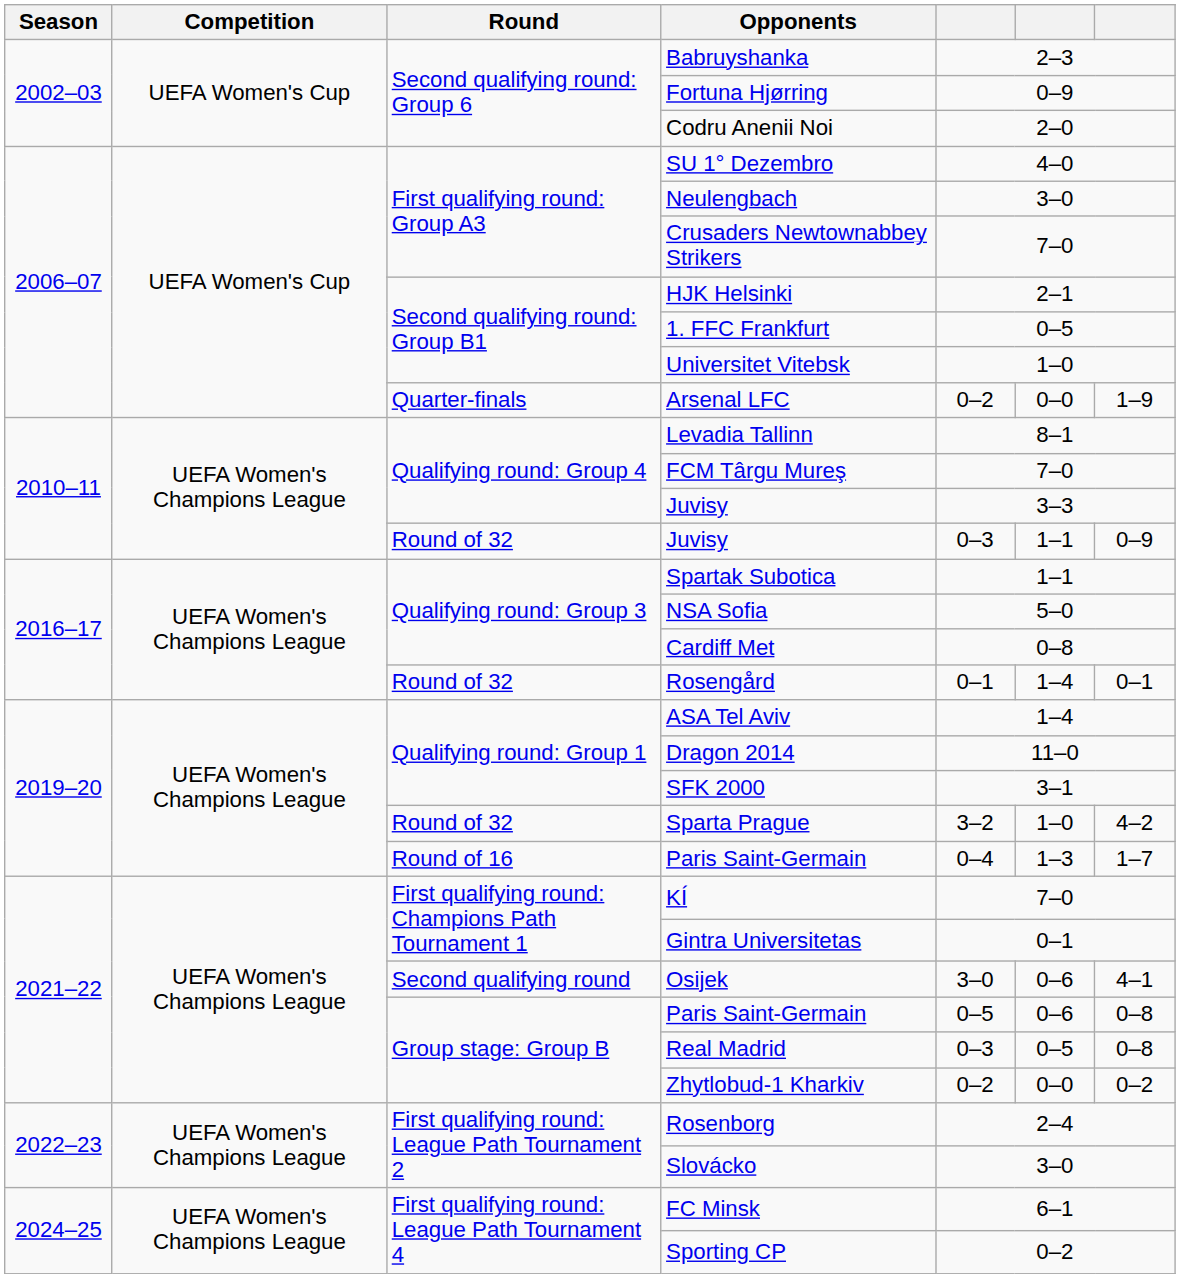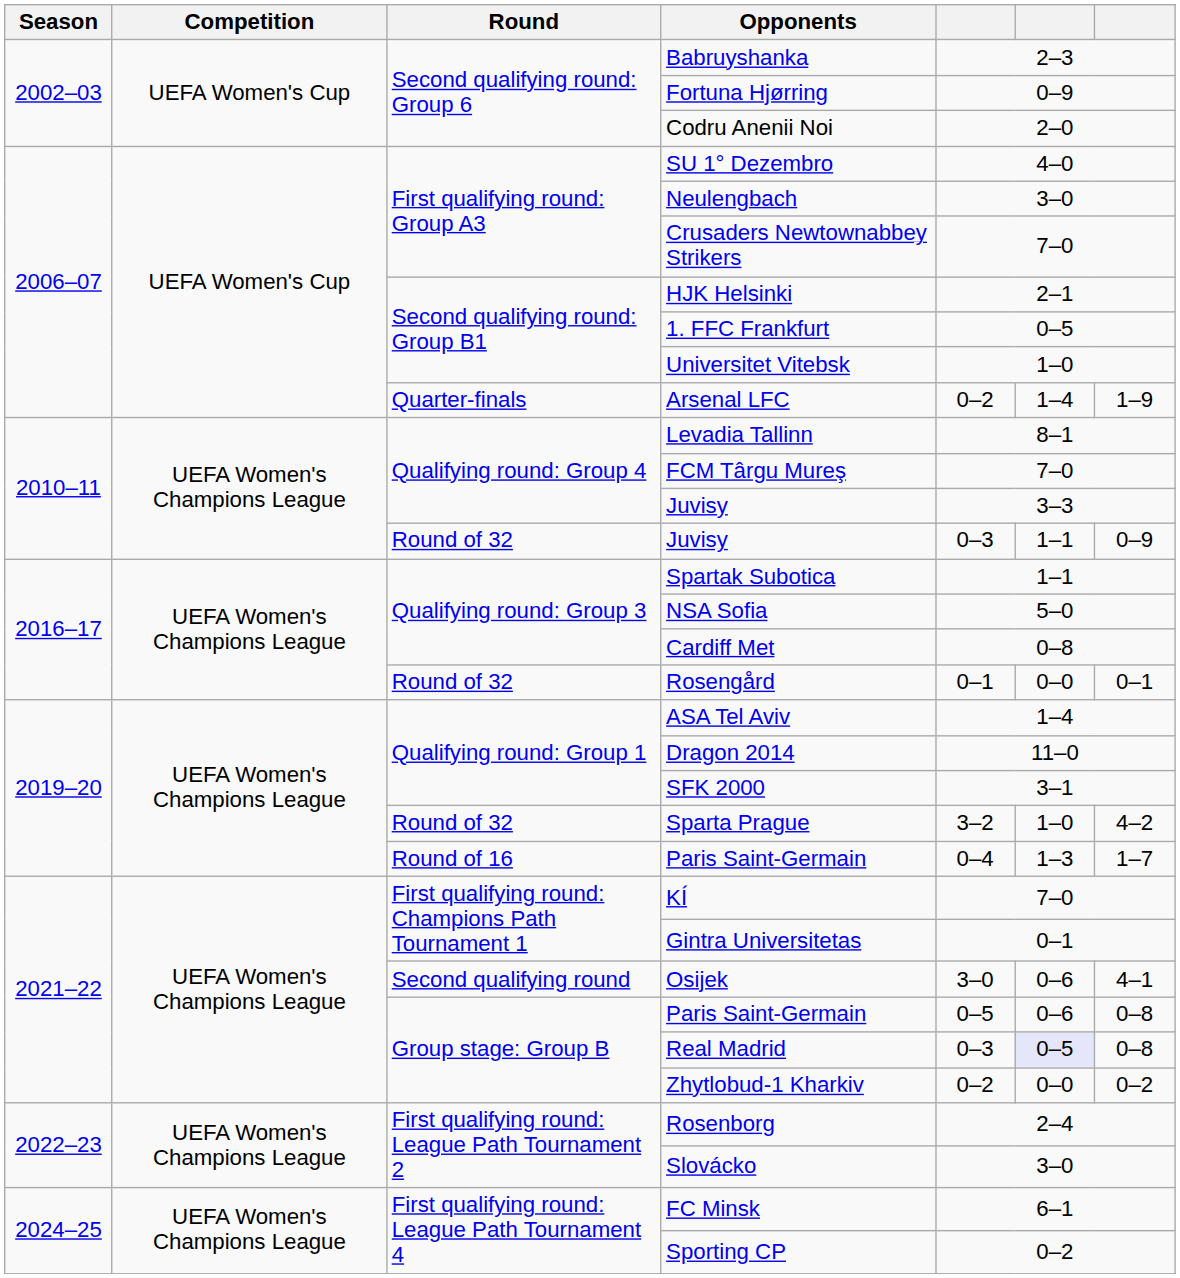 <table class="wikitable" style="text-align:center">
 <tr>
 <th width=70>Season</th>
 <th width=190>Competition</th>
 <th width=190>Round</th>
 <th width=190>Opponents</th>
 <th width=50></th>
 <th width=50></th>
 <th width=50></th>
 </tr>
 <tr>
 <td rowspan=3><a href='#'>2002–03</a></td>
 <td rowspan=3>UEFA Women's Cup</td>
 <td rowspan=3 align=left><a href='#'>Second qualifying round: Group 6</a></td>
 <td align=left> <a href='#'>Babruyshanka</a></td>
 <td colspan=3>2–3</td>
 </tr>
 <tr>
 <td align=left> <a href='#'>Fortuna Hjørring</a></td>
 <td colspan=3>0–9</td>
 </tr>
 <tr>
 <td align=left> Codru Anenii Noi</td>
 <td colspan=3>2–0</td>
 </tr>
 <tr>
 <td rowspan=7><a href='#'>2006–07</a></td>
 <td rowspan=7>UEFA Women's Cup</td>
 <td rowspan=3 align=left><a href='#'>First qualifying round: Group A3</a></td>
 <td align=left> <a href='#'>SU 1° Dezembro</a></td>
 <td colspan=3>4–0</td>
 </tr>
 <tr>
 <td align=left> <a href='#'>Neulengbach</a></td>
 <td colspan=3>3–0</td>
 </tr>
 <tr>
 <td align=left> <a href='#'>Crusaders Newtownabbey Strikers</a></td>
 <td colspan=3>7–0</td>
 </tr>
 <tr>
 <td rowspan=3 align=left><a href='#'>Second qualifying round: Group B1</a></td>
 <td align=left> <a href='#'>HJK Helsinki</a></td>
 <td colspan=3>2–1</td>
 </tr>
 <tr>
 <td align=left> <a href='#'>1. FFC Frankfurt</a></td>
 <td colspan=3>0–5</td>
 </tr>
 <tr>
 <td align=left> <a href='#'>Universitet Vitebsk</a></td>
 <td colspan=3>1–0</td>
 </tr>
 <tr>
 <td align=left><a href='#'>Quarter-finals</a></td>
 <td align=left> <a href='#'>Arsenal LFC</a></td>
 <td>0–2</td>
-<td>0–0</td>
+<td>1–4</td>
 <td>1–9</td>
 </tr>
 <tr>
 <td rowspan=4><a href='#'>2010–11</a></td>
 <td rowspan=4>UEFA Women's Champions League</td>
 <td rowspan=3 align=left><a href='#'>Qualifying round: Group 4</a></td>
 <td align=left> <a href='#'>Levadia Tallinn</a></td>
 <td colspan=3>8–1</td>
 </tr>
 <tr>
 <td align=left> <a href='#'>FCM Târgu Mureş</a></td>
 <td colspan=3>7–0</td>
 </tr>
 <tr>
 <td align=left> <a href='#'>Juvisy</a></td>
 <td colspan=3>3–3</td>
 </tr>
 <tr>
 <td align=left><a href='#'>Round of 32</a></td>
 <td align=left> <a href='#'>Juvisy</a></td>
 <td>0–3</td>
 <td>1–1</td>
 <td>0–9</td>
 </tr>
 <tr>
 <td rowspan=4><a href='#'>2016–17</a></td>
 <td rowspan=4>UEFA Women's Champions League</td>
 <td rowspan=3 align=left><a href='#'>Qualifying round: Group 3</a></td>
 <td align=left> <a href='#'>Spartak Subotica</a></td>
 <td colspan=3>1–1</td>
 </tr>
 <tr>
 <td align=left> <a href='#'>NSA Sofia</a></td>
 <td colspan=3>5–0</td>
 </tr>
 <tr>
 <td align=left> <a href='#'>Cardiff Met</a></td>
 <td colspan=3>0–8</td>
 </tr>
 <tr>
 <td align=left><a href='#'>Round of 32</a></td>
 <td align=left> <a href='#'>Rosengård</a></td>
 <td>0–1</td>
-<td>1–4</td>
+<td>0–0</td>
 <td>0–1</td>
 </tr>
 <tr>
 <td rowspan=5><a href='#'>2019–20</a></td>
 <td rowspan=5>UEFA Women's Champions League</td>
 <td rowspan=3 align=left><a href='#'>Qualifying round: Group 1</a></td>
 <td align=left> <a href='#'>ASA Tel Aviv</a></td>
 <td colspan=3>1–4</td>
 </tr>
 <tr>
 <td align=left> <a href='#'>Dragon 2014</a></td>
 <td colspan=3>11–0</td>
 </tr>
 <tr>
 <td align=left> <a href='#'>SFK 2000</a></td>
 <td colspan=3>3–1</td>
 </tr>
 <tr>
 <td align=left><a href='#'>Round of 32</a></td>
 <td align=left> <a href='#'>Sparta Prague</a></td>
 <td>3–2</td>
 <td>1–0</td>
 <td>4–2</td>
 </tr>
 <tr>
 <td align=left><a href='#'>Round of 16</a></td>
 <td align=left> <a href='#'>Paris Saint-Germain</a></td>
 <td>0–4</td>
 <td>1–3</td>
 <td>1–7</td>
 </tr>
 <tr>
 <td rowspan=6><a href='#'>2021–22</a></td>
 <td rowspan=6>UEFA Women's Champions League</td>
 <td rowspan=2 align=left><a href='#'>First qualifying round: Champions Path Tournament 1</a></td>
 <td align=left> <a href='#'>KÍ</a></td>
 <td colspan=3>7–0</td>
 </tr>
 <tr>
 <td align=left> <a href='#'>Gintra Universitetas</a></td>
 <td colspan=3>0–1</td>
 </tr>
 <tr>
 <td align=left><a href='#'>Second qualifying round</a></td>
 <td align=left> <a href='#'>Osijek</a></td>
 <td>3–0</td>
 <td>0–6</td>
 <td>4–1</td>
 </tr>
 <tr>
 <td rowspan=3 align=left><a href='#'>Group stage: Group B</a></td>
 <td align=left> <a href='#'>Paris Saint-Germain</a></td>
 <td>0–5</td>
 <td>0–6</td>
 <td>0–8</td>
 </tr>
 <tr>
 <td align=left> <a href='#'>Real Madrid</a></td>
 <td>0–3</td>
-<td>0–5</td>
+<td style="background: lavender;">0–5</td>
 <td>0–8</td>
 </tr>
 <tr>
 <td align=left> <a href='#'>Zhytlobud-1 Kharkiv</a></td>
 <td>0–2</td>
 <td>0–0</td>
 <td>0–2</td>
 </tr>
 <tr>
 <td rowspan=2><a href='#'>2022–23</a></td>
 <td rowspan=2>UEFA Women's Champions League</td>
 <td rowspan=2 align=left><a href='#'>First qualifying round: League Path Tournament 2</a></td>
 <td align=left> <a href='#'>Rosenborg</a></td>
 <td colspan=3>2–4</td>
 </tr>
 <tr>
 <td align=left> <a href='#'>Slovácko</a></td>
 <td colspan=3>3–0</td>
 </tr>
 <tr>
 <td rowspan=2><a href='#'>2024–25</a></td>
 <td rowspan=2>UEFA Women's Champions League</td>
 <td rowspan=2 align=left><a href='#'>First qualifying round: League Path Tournament 4</a></td>
 <td align=left> <a href='#'>FC Minsk</a></td>
 <td colspan=3>6–1</td>
 </tr>
 <tr>
 <td align=left> <a href='#'>Sporting CP</a></td>
 <td colspan=3>0–2</td>
 </tr>
 </table>
